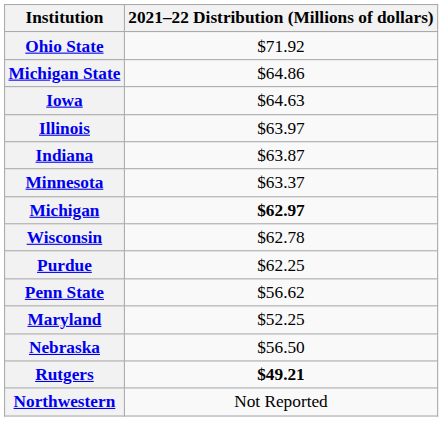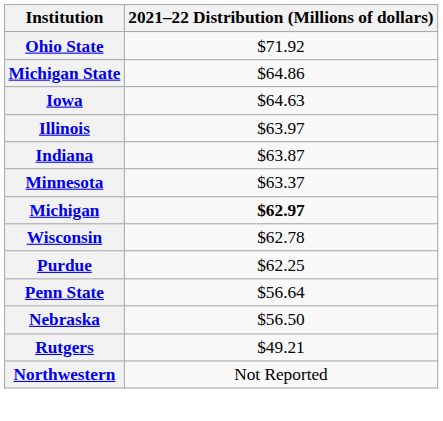 <table class="wikitable sortable plainrowheaders" style="text-align: center">
 <tr>
 <th scope="col">Institution</th>
 <th scope="col">2021–22 Distribution (Millions of dollars)</th>
 </tr>
 <tr>
 <th scope="row"><a href='#'>Ohio State</a></th>
 <td>$71.92</td>
 </tr>
 <tr>
 <th scope="row"><a href='#'>Michigan State</a></th>
 <td>$64.86</td>
 </tr>
 <tr>
 <th scope="row"><a href='#'>Iowa</a></th>
 <td>$64.63</td>
 </tr>
 <tr>
 <th scope="row"><a href='#'>Illinois</a></th>
 <td>$63.97</td>
 </tr>
 <tr>
 <th scope="row"><a href='#'>Indiana</a></th>
 <td>$63.87</td>
 </tr>
 <tr>
 <th scope="row"><a href='#'>Minnesota</a></th>
 <td>$63.37</td>
 </tr>
 <tr>
 <th scope="row"><a href='#'>Michigan</a></th>
 <td><strong>$62.97</strong></td>
 </tr>
 <tr>
 <th scope="row"><a href='#'>Wisconsin</a></th>
 <td>$62.78</td>
 </tr>
 <tr>
 <th scope="row"><a href='#'>Purdue</a></th>
 <td>$62.25</td>
 </tr>
 <tr>
 <th scope="row"><a href='#'>Penn State</a></th>
-<td>$56.62</td>
-</tr>
-<tr>
-<th scope="row"><a href='#'>Maryland</a></th>
-<td>$52.25</td>
+<td>$56.64</td>
 </tr>
 <tr>
 <th scope="row"><a href='#'>Nebraska</a></th>
 <td>$56.50</td>
 </tr>
 <tr>
 <th scope="row"><a href='#'>Rutgers</a></th>
-<td><strong>$49.21</strong></td>
+<td>$49.21</td>
 </tr>
 <tr>
 <th scope="row"><a href='#'>Northwestern</a></th>
 <td>Not Reported</td>
 </tr>
 </table>
